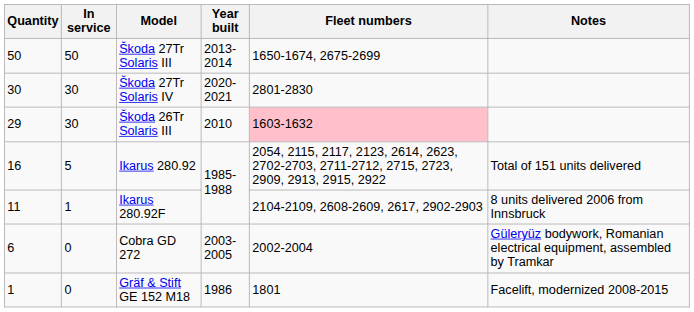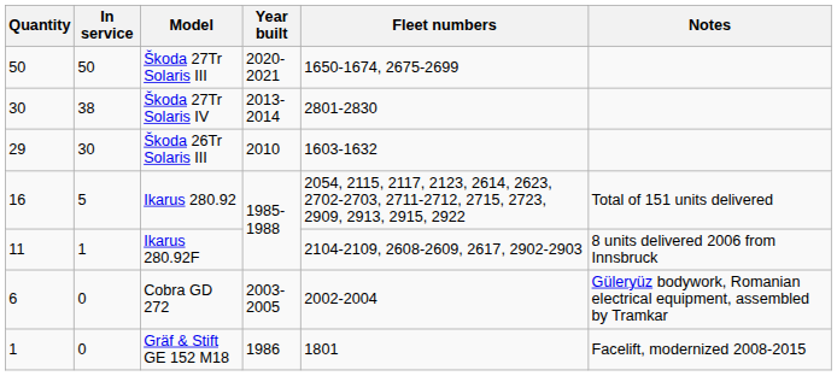 <table class="wikitable">
 <tr>
 <th>Quantity</th>
 <th>In service</th>
 <th>Model</th>
 <th>Year built</th>
 <th>Fleet numbers</th>
 <th>Notes</th>
 </tr>
 <tr>
 <td>50</td>
 <td>50</td>
 <td><a href='#'>Škoda</a> 27Tr <a href='#'>Solaris</a> III</td>
-<td>2013-2014</td>
+<td>2020-2021</td>
 <td>1650-1674, 2675-2699</td>
 <td></td>
 </tr>
 <tr>
 <td>30</td>
-<td>30</td>
+<td>38</td>
 <td><a href='#'>Škoda</a> 27Tr <a href='#'>Solaris</a> IV</td>
-<td>2020-2021</td>
+<td>2013-2014</td>
 <td>2801-2830</td>
 <td></td>
 </tr>
 <tr>
 <td>29</td>
 <td>30</td>
 <td><a href='#'>Škoda</a> 26Tr <a href='#'>Solaris</a> III</td>
 <td>2010</td>
-<td style="background: pink;">1603-1632</td>
+<td>1603-1632</td>
 <td></td>
 </tr>
 <tr>
 <td>16</td>
 <td>5</td>
 <td><a href='#'>Ikarus</a> 280.92</td>
 <td rowspan="2">1985-1988</td>
 <td>2054, 2115, 2117, 2123, 2614, 2623, 2702-2703, 2711-2712, 2715, 2723, 2909, 2913, 2915, 2922</td>
 <td>Total of 151 units delivered</td>
 </tr>
 <tr>
 <td>11</td>
 <td>1</td>
 <td><a href='#'>Ikarus</a> 280.92F</td>
 <td>2104-2109, 2608-2609, 2617, 2902-2903</td>
 <td>8 units delivered 2006 from Innsbruck</td>
 </tr>
 <tr>
 <td>6</td>
 <td>0</td>
 <td>Cobra GD 272</td>
 <td>2003-2005</td>
 <td>2002-2004</td>
 <td><a href='#'>Güleryüz</a> bodywork, Romanian electrical equipment, assembled by Tramkar</td>
 </tr>
 <tr>
 <td>1</td>
 <td>0</td>
 <td><a href='#'>Gräf & Stift</a> GЕ 152 M18</td>
 <td>1986</td>
 <td>1801</td>
 <td>Facelift, modernized 2008-2015</td>
 </tr>
 </table>
